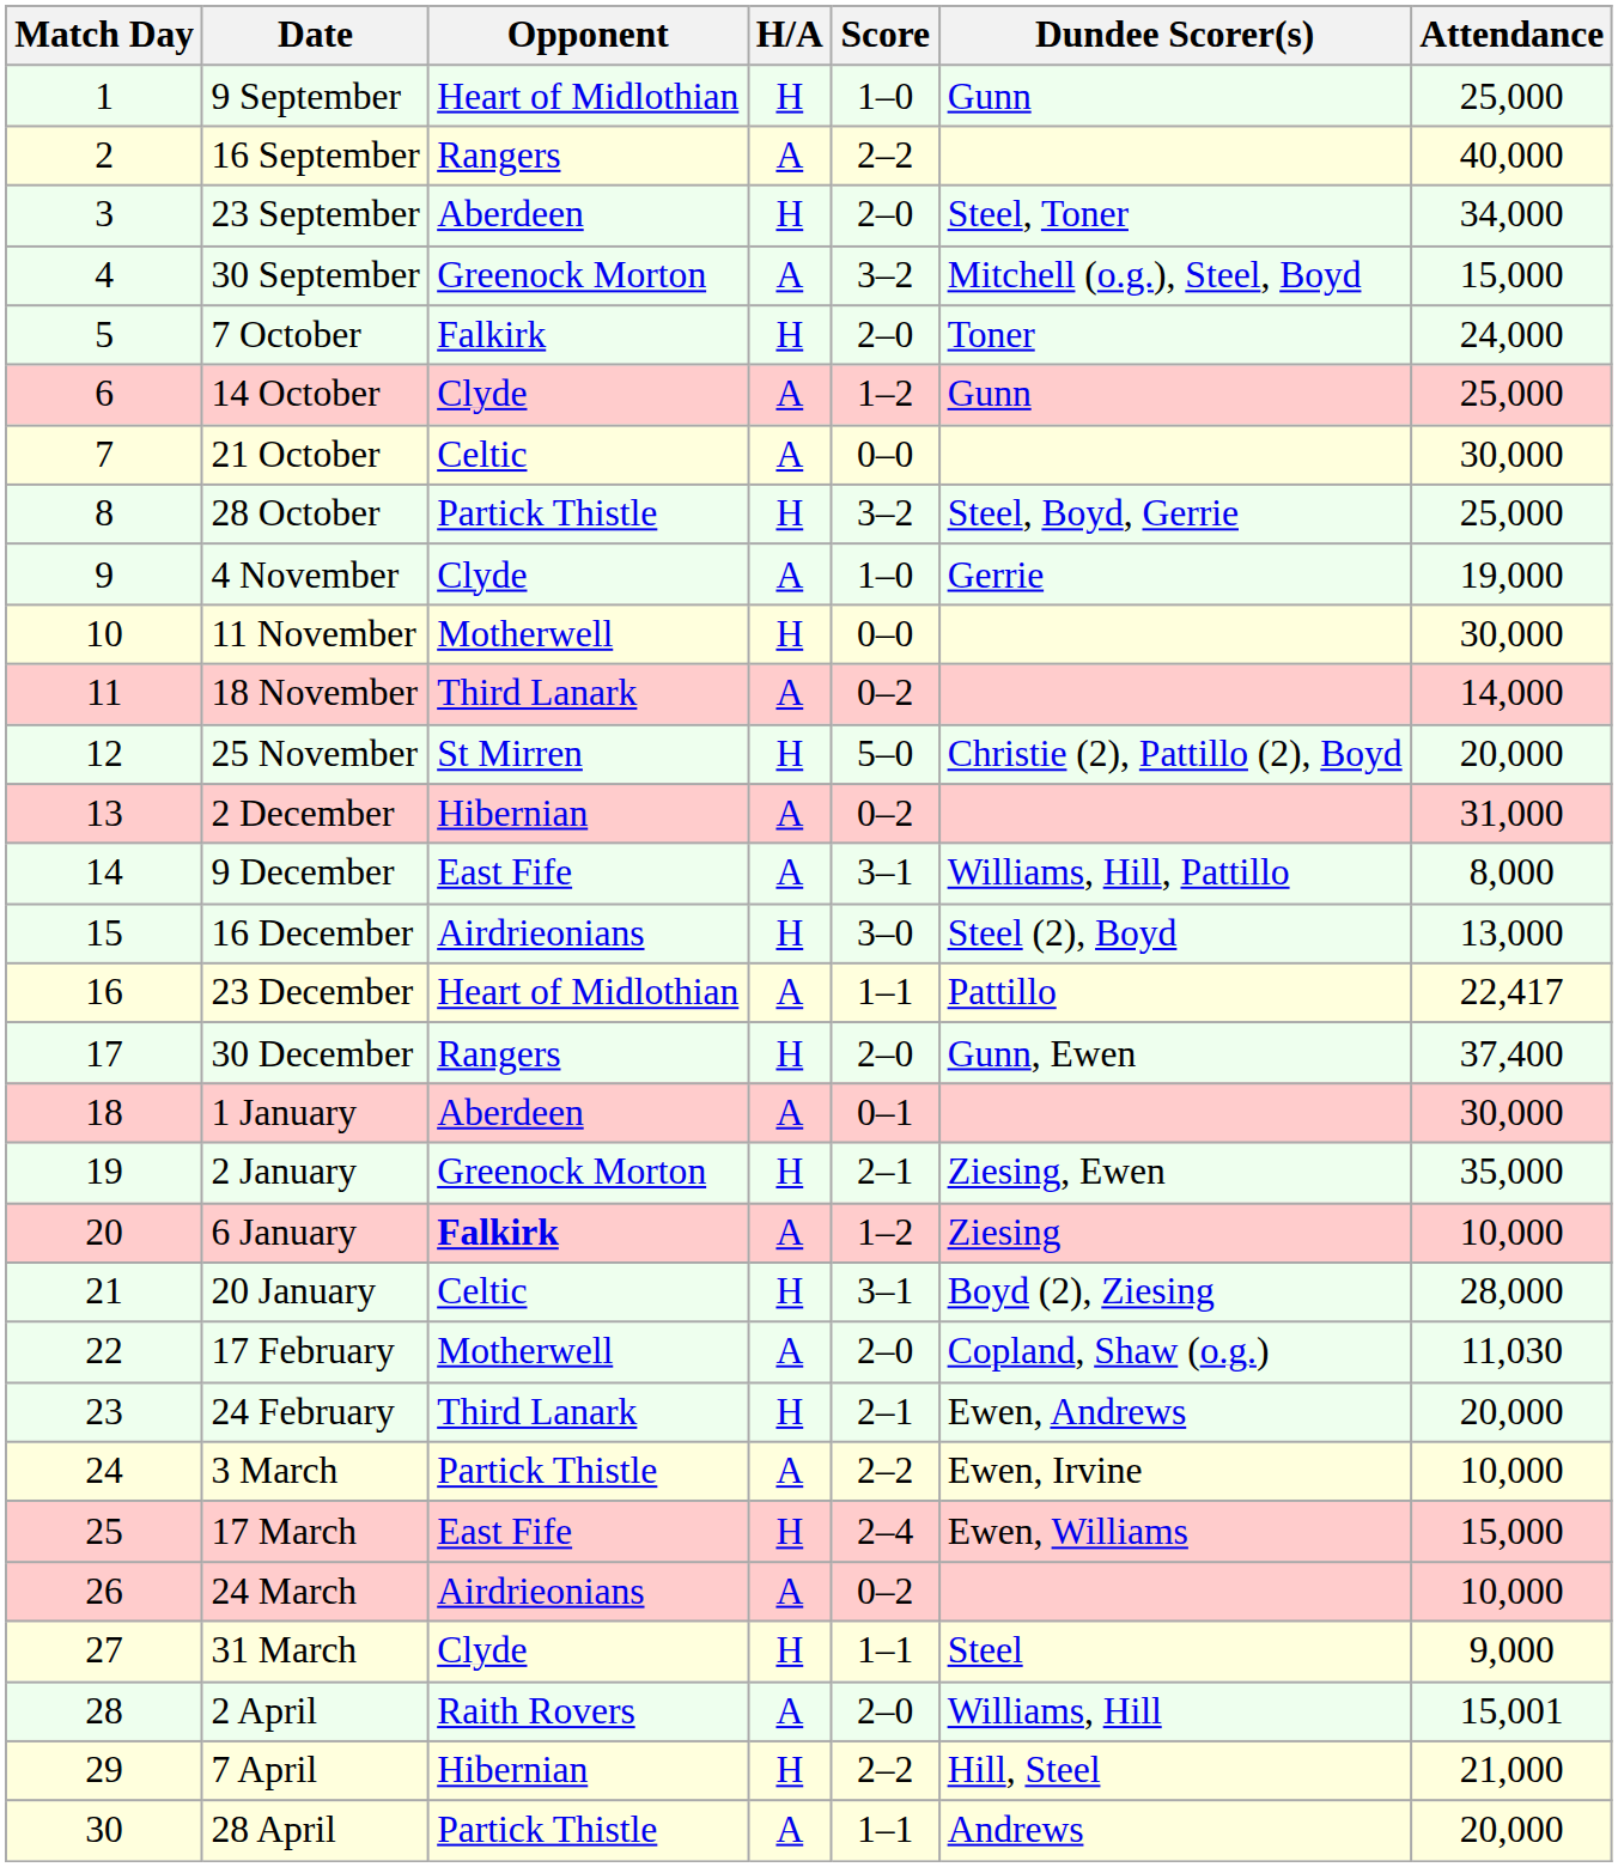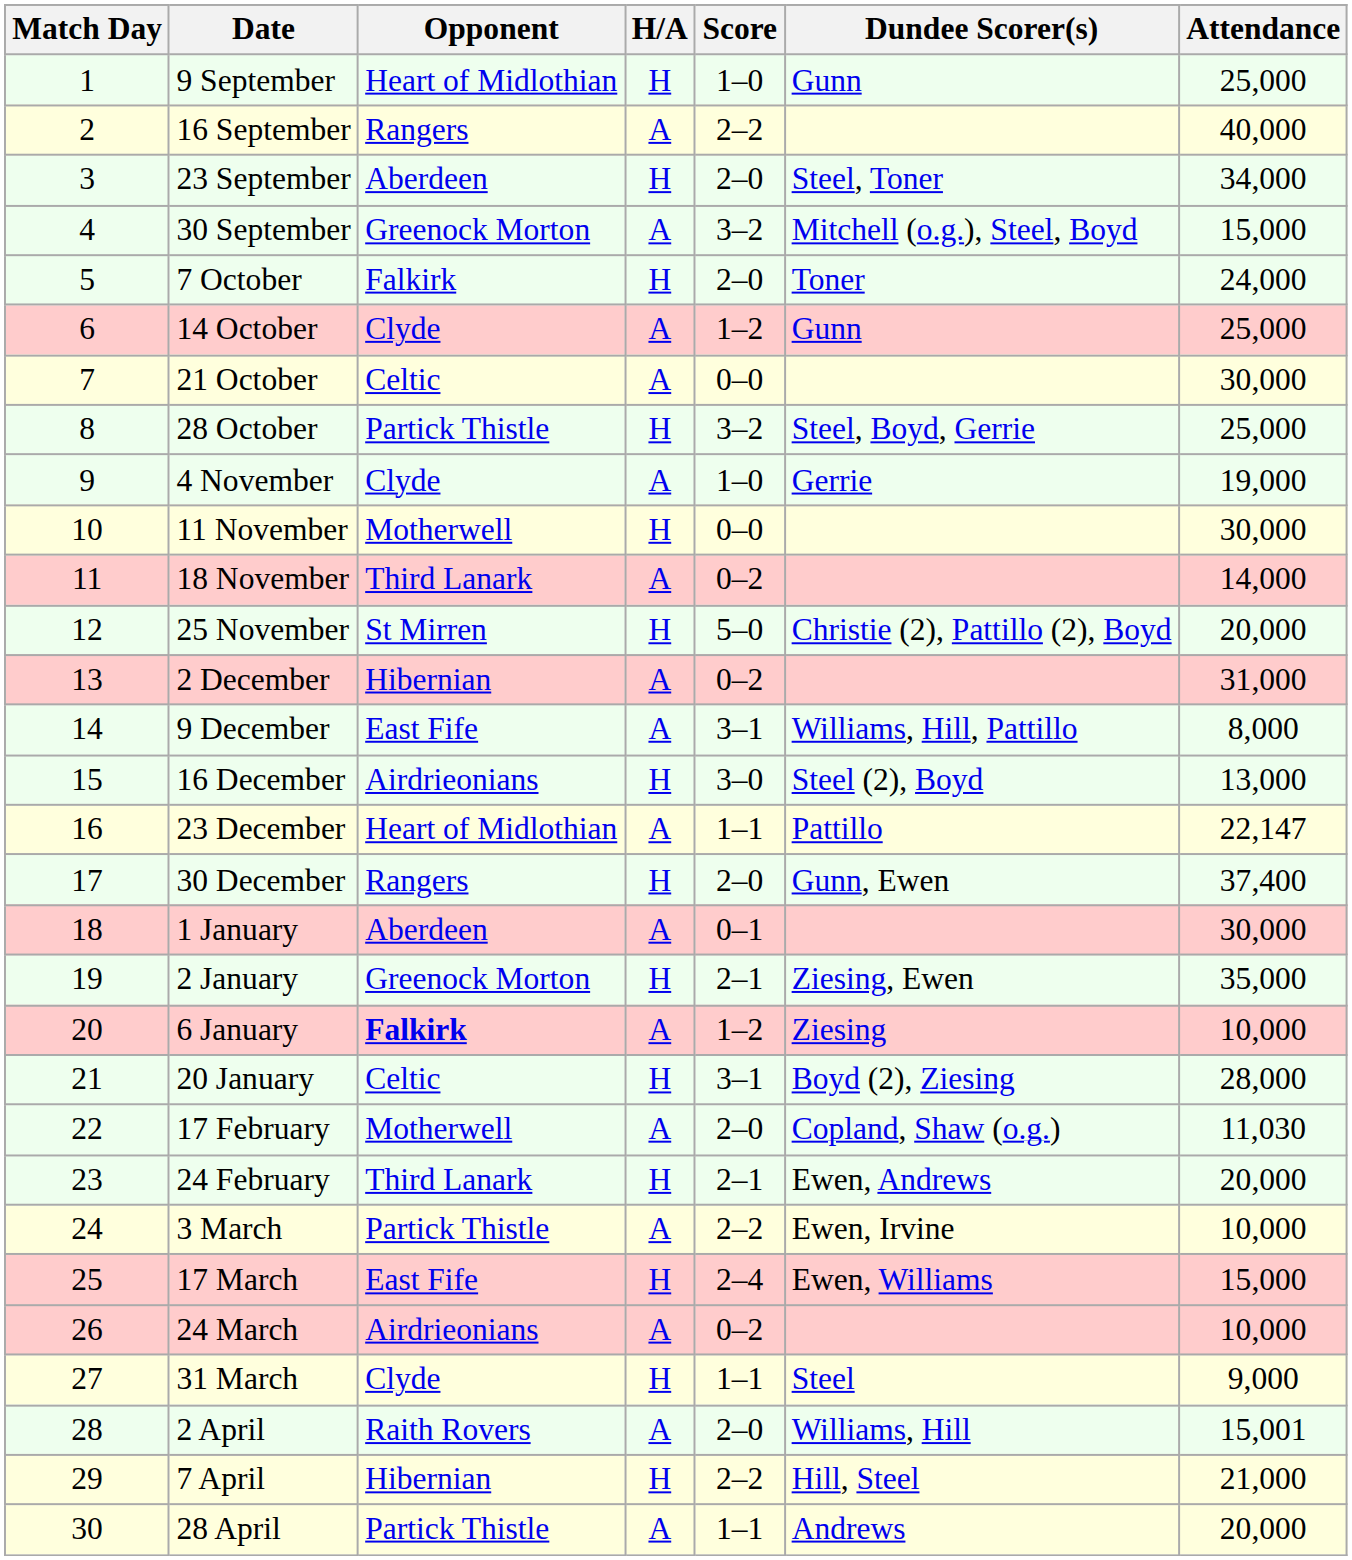 <table class="wikitable" style="text-align:center">
 <tr>
 <th>Match Day</th>
 <th>Date</th>
 <th>Opponent</th>
 <th>H/A</th>
 <th>Score</th>
 <th>Dundee Scorer(s)</th>
 <th>Attendance</th>
 </tr>
 <tr bgcolor="#EEFFEE">
 <td>1</td>
 <td align="left">9 September</td>
 <td align="left"><a href='#'>Heart of Midlothian</a></td>
 <td><a href='#'>H</a></td>
 <td>1–0</td>
 <td align="left"><a href='#'>Gunn</a></td>
 <td>25,000</td>
 </tr>
 <tr bgcolor="#FFFFDD">
 <td>2</td>
 <td align="left">16 September</td>
 <td align="left"><a href='#'>Rangers</a></td>
 <td><a href='#'>A</a></td>
 <td>2–2</td>
 <td align="left"></td>
 <td>40,000</td>
 </tr>
 <tr bgcolor="#EEFFEE">
 <td>3</td>
 <td align="left">23 September</td>
 <td align="left"><a href='#'>Aberdeen</a></td>
 <td><a href='#'>H</a></td>
 <td>2–0</td>
 <td align="left"><a href='#'>Steel</a>, <a href='#'>Toner</a></td>
 <td>34,000</td>
 </tr>
 <tr bgcolor="#EEFFEE">
 <td>4</td>
 <td align="left">30 September</td>
 <td align="left"><a href='#'>Greenock Morton</a></td>
 <td><a href='#'>A</a></td>
 <td>3–2</td>
 <td align="left"><a href='#'>Mitchell</a> (<a href='#'>o.g.</a>), <a href='#'>Steel</a>, <a href='#'>Boyd</a></td>
 <td>15,000</td>
 </tr>
 <tr bgcolor="#EEFFEE">
 <td>5</td>
 <td align="left">7 October</td>
 <td align="left"><a href='#'>Falkirk</a></td>
 <td><a href='#'>H</a></td>
 <td>2–0</td>
 <td align="left"><a href='#'>Toner</a></td>
 <td>24,000</td>
 </tr>
 <tr bgcolor="#FFCCCC">
 <td>6</td>
 <td align="left">14 October</td>
 <td align="left"><a href='#'>Clyde</a></td>
 <td><a href='#'>A</a></td>
 <td>1–2</td>
 <td align="left"><a href='#'>Gunn</a></td>
 <td>25,000</td>
 </tr>
 <tr bgcolor="#FFFFDD">
 <td>7</td>
 <td align="left">21 October</td>
 <td align="left"><a href='#'>Celtic</a></td>
 <td><a href='#'>A</a></td>
 <td>0–0</td>
 <td align="left"></td>
 <td>30,000</td>
 </tr>
 <tr bgcolor="#EEFFEE">
 <td>8</td>
 <td align="left">28 October</td>
 <td align="left"><a href='#'>Partick Thistle</a></td>
 <td><a href='#'>H</a></td>
 <td>3–2</td>
 <td align="left"><a href='#'>Steel</a>, <a href='#'>Boyd</a>, <a href='#'>Gerrie</a></td>
 <td>25,000</td>
 </tr>
 <tr bgcolor="#EEFFEE">
 <td>9</td>
 <td align="left">4 November</td>
 <td align="left"><a href='#'>Clyde</a></td>
 <td><a href='#'>A</a></td>
 <td>1–0</td>
 <td align="left"><a href='#'>Gerrie</a></td>
 <td>19,000</td>
 </tr>
 <tr bgcolor="#FFFFDD">
 <td>10</td>
 <td align="left">11 November</td>
 <td align="left"><a href='#'>Motherwell</a></td>
 <td><a href='#'>H</a></td>
 <td>0–0</td>
 <td align="left"></td>
 <td>30,000</td>
 </tr>
 <tr bgcolor="#FFCCCC">
 <td>11</td>
 <td align="left">18 November</td>
 <td align="left"><a href='#'>Third Lanark</a></td>
 <td><a href='#'>A</a></td>
 <td>0–2</td>
 <td align="left"></td>
 <td>14,000</td>
 </tr>
 <tr bgcolor="#EEFFEE">
 <td>12</td>
 <td align="left">25 November</td>
 <td align="left"><a href='#'>St Mirren</a></td>
 <td><a href='#'>H</a></td>
 <td>5–0</td>
 <td align="left"><a href='#'>Christie</a> (2), <a href='#'>Pattillo</a> (2), <a href='#'>Boyd</a></td>
 <td>20,000</td>
 </tr>
 <tr bgcolor="#FFCCCC">
 <td>13</td>
 <td align="left">2 December</td>
 <td align="left"><a href='#'>Hibernian</a></td>
 <td><a href='#'>A</a></td>
 <td>0–2</td>
 <td align="left"></td>
 <td>31,000</td>
 </tr>
 <tr bgcolor="#EEFFEE">
 <td>14</td>
 <td align="left">9 December</td>
 <td align="left"><a href='#'>East Fife</a></td>
 <td><a href='#'>A</a></td>
 <td>3–1</td>
 <td align="left"><a href='#'>Williams</a>, <a href='#'>Hill</a>, <a href='#'>Pattillo</a></td>
 <td>8,000</td>
 </tr>
 <tr bgcolor="#EEFFEE">
 <td>15</td>
 <td align="left">16 December</td>
 <td align="left"><a href='#'>Airdrieonians</a></td>
 <td><a href='#'>H</a></td>
 <td>3–0</td>
 <td align="left"><a href='#'>Steel</a> (2), <a href='#'>Boyd</a></td>
 <td>13,000</td>
 </tr>
 <tr bgcolor="#FFFFDD">
 <td>16</td>
 <td align="left">23 December</td>
 <td align="left"><a href='#'>Heart of Midlothian</a></td>
 <td><a href='#'>A</a></td>
 <td>1–1</td>
 <td align="left"><a href='#'>Pattillo</a></td>
-<td>22,417</td>
+<td>22,147</td>
 </tr>
 <tr bgcolor="#EEFFEE">
 <td>17</td>
 <td align="left">30 December</td>
 <td align="left"><a href='#'>Rangers</a></td>
 <td><a href='#'>H</a></td>
 <td>2–0</td>
 <td align="left"><a href='#'>Gunn</a>, Ewen</td>
 <td>37,400</td>
 </tr>
 <tr bgcolor="#FFCCCC">
 <td>18</td>
 <td align="left">1 January</td>
 <td align="left"><a href='#'>Aberdeen</a></td>
 <td><a href='#'>A</a></td>
 <td>0–1</td>
 <td align="left"></td>
 <td>30,000</td>
 </tr>
 <tr bgcolor="#EEFFEE">
 <td>19</td>
 <td align="left">2 January</td>
 <td align="left"><a href='#'>Greenock Morton</a></td>
 <td><a href='#'>H</a></td>
 <td>2–1</td>
 <td align="left"><a href='#'>Ziesing</a>, Ewen</td>
 <td>35,000</td>
 </tr>
 <tr bgcolor="#FFCCCC">
 <td>20</td>
 <td align="left">6 January</td>
 <td align="left"><strong><a href='#'>Falkirk</a></strong></td>
 <td><a href='#'>A</a></td>
 <td>1–2</td>
 <td align="left"><a href='#'>Ziesing</a></td>
 <td>10,000</td>
 </tr>
 <tr bgcolor="#EEFFEE">
 <td>21</td>
 <td align="left">20 January</td>
 <td align="left"><a href='#'>Celtic</a></td>
 <td><a href='#'>H</a></td>
 <td>3–1</td>
 <td align="left"><a href='#'>Boyd</a> (2), <a href='#'>Ziesing</a></td>
 <td>28,000</td>
 </tr>
 <tr bgcolor="#EEFFEE">
 <td>22</td>
 <td align="left">17 February</td>
 <td align="left"><a href='#'>Motherwell</a></td>
 <td><a href='#'>A</a></td>
 <td>2–0</td>
 <td align="left"><a href='#'>Copland</a>, <a href='#'>Shaw</a> (<a href='#'>o.g.</a>)</td>
 <td>11,030</td>
 </tr>
 <tr bgcolor="#EEFFEE">
 <td>23</td>
 <td align="left">24 February</td>
 <td align="left"><a href='#'>Third Lanark</a></td>
 <td><a href='#'>H</a></td>
 <td>2–1</td>
 <td align="left">Ewen, <a href='#'>Andrews</a></td>
 <td>20,000</td>
 </tr>
 <tr bgcolor="#FFFFDD">
 <td>24</td>
 <td align="left">3 March</td>
 <td align="left"><a href='#'>Partick Thistle</a></td>
 <td><a href='#'>A</a></td>
 <td>2–2</td>
 <td align="left">Ewen, Irvine</td>
 <td>10,000</td>
 </tr>
 <tr bgcolor="#FFCCCC">
 <td>25</td>
 <td align="left">17 March</td>
 <td align="left"><a href='#'>East Fife</a></td>
 <td><a href='#'>H</a></td>
 <td>2–4</td>
 <td align="left">Ewen, <a href='#'>Williams</a></td>
 <td>15,000</td>
 </tr>
 <tr bgcolor="#FFCCCC">
 <td>26</td>
 <td align="left">24 March</td>
 <td align="left"><a href='#'>Airdrieonians</a></td>
 <td><a href='#'>A</a></td>
 <td>0–2</td>
 <td align="left"></td>
 <td>10,000</td>
 </tr>
 <tr bgcolor="#FFFFDD">
 <td>27</td>
 <td align="left">31 March</td>
 <td align="left"><a href='#'>Clyde</a></td>
 <td><a href='#'>H</a></td>
 <td>1–1</td>
 <td align="left"><a href='#'>Steel</a></td>
 <td>9,000</td>
 </tr>
 <tr bgcolor="#EEFFEE">
 <td>28</td>
 <td align="left">2 April</td>
 <td align="left"><a href='#'>Raith Rovers</a></td>
 <td><a href='#'>A</a></td>
 <td>2–0</td>
 <td align="left"><a href='#'>Williams</a>, <a href='#'>Hill</a></td>
 <td>15,001</td>
 </tr>
 <tr bgcolor="#FFFFDD">
 <td>29</td>
 <td align="left">7 April</td>
 <td align="left"><a href='#'>Hibernian</a></td>
 <td><a href='#'>H</a></td>
 <td>2–2</td>
 <td align="left"><a href='#'>Hill</a>, <a href='#'>Steel</a></td>
 <td>21,000</td>
 </tr>
 <tr bgcolor="#FFFFDD">
 <td>30</td>
 <td align="left">28 April</td>
 <td align="left"><a href='#'>Partick Thistle</a></td>
 <td><a href='#'>A</a></td>
 <td>1–1</td>
 <td align="left"><a href='#'>Andrews</a></td>
 <td>20,000</td>
 </tr>
 </table>
